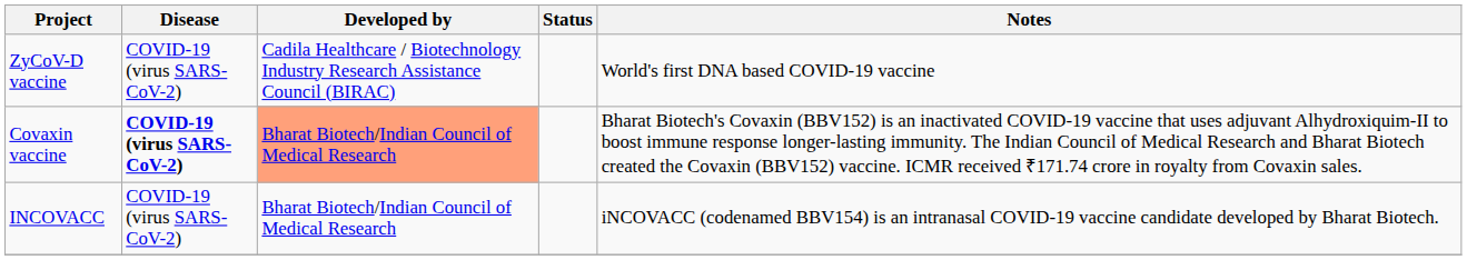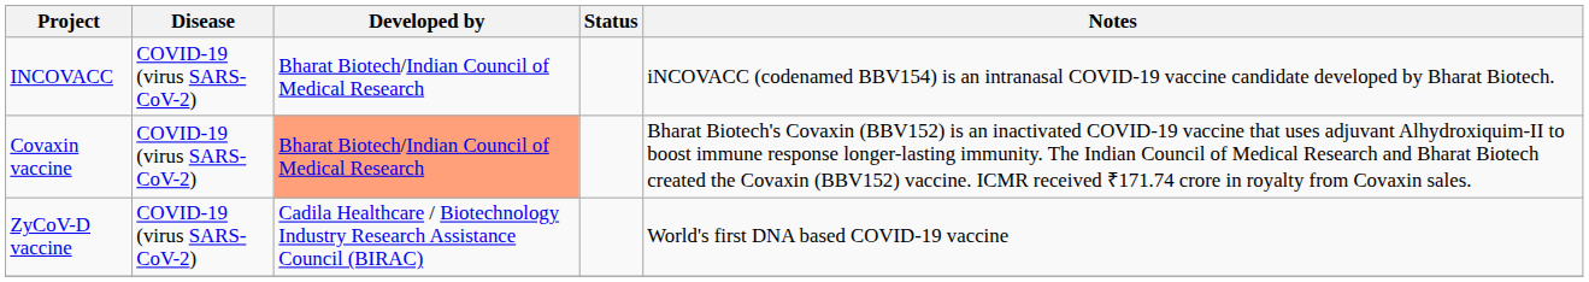 <table class="wikitable sortable">
 <tr>
 <th>Project</th>
 <th>Disease</th>
 <th>Developed by</th>
 <th>Status</th>
 <th>Notes</th>
 </tr>
 <tr>
+<td><a href='#'>INCOVACC</a></td>
+<td><a href='#'>COVID-19</a> (virus <a href='#'>SARS-CoV-2</a>)</td>
+<td><a href='#'>Bharat Biotech</a>/<a href='#'>Indian Council of Medical Research</a></td>
+<td></td>
+<td>iNCOVACC (codenamed BBV154) is an intranasal COVID-19 vaccine candidate developed by Bharat Biotech.</td>
+</tr>
+<tr>
+<td><a href='#'>Covaxin vaccine</a></td>
+<td><a href='#'>COVID-19</a> (virus <a href='#'>SARS-CoV-2</a>)</td>
+<td style="background: lightsalmon;"><a href='#'>Bharat Biotech</a>/<a href='#'>Indian Council of Medical Research</a></td>
+<td></td>
+<td>Bharat Biotech's Covaxin (BBV152) is an inactivated COVID-19 vaccine that uses adjuvant Alhydroxiquim-II to boost immune response longer-lasting immunity. The Indian Council of Medical Research and Bharat Biotech created the Covaxin (BBV152) vaccine. ICMR received ₹171.74 crore in royalty from Covaxin sales.</td>
+</tr>
+<tr>
 <td><a href='#'>ZyCoV-D vaccine</a></td>
 <td><a href='#'>COVID-19</a> (virus <a href='#'>SARS-CoV-2</a>)</td>
 <td><a href='#'>Cadila Healthcare</a> / <a href='#'>Biotechnology Industry Research Assistance Council (BIRAC)</a></td>
 <td></td>
 <td>World's first DNA based COVID-19 vaccine</td>
 </tr>
 <tr>
-<td><a href='#'>Covaxin vaccine</a></td>
-<td><strong><a href='#'>COVID-19</a> (virus <a href='#'>SARS-CoV-2</a>)</strong></td>
-<td style="background: lightsalmon;"><a href='#'>Bharat Biotech</a>/<a href='#'>Indian Council of Medical Research</a></td>
-<td></td>
-<td>Bharat Biotech's Covaxin (BBV152) is an inactivated COVID-19 vaccine that uses adjuvant Alhydroxiquim-II to boost immune response longer-lasting immunity. The Indian Council of Medical Research and Bharat Biotech created the Covaxin (BBV152) vaccine. ICMR received ₹171.74 crore in royalty from Covaxin sales.</td>
-</tr>
-<tr>
-<td><a href='#'>INCOVACC</a></td>
-<td><a href='#'>COVID-19</a> (virus <a href='#'>SARS-CoV-2</a>)</td>
-<td><a href='#'>Bharat Biotech</a>/<a href='#'>Indian Council of Medical Research</a></td>
-<td></td>
-<td>iNCOVACC (codenamed BBV154) is an intranasal COVID-19 vaccine candidate developed by Bharat Biotech.</td>
-</tr>
-<tr>
 </tr>
 </table>
